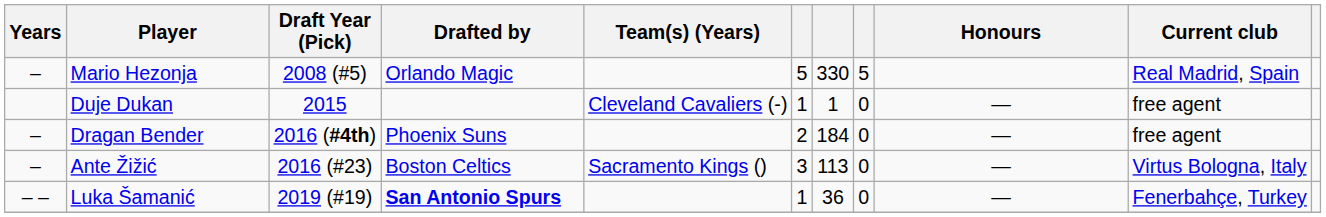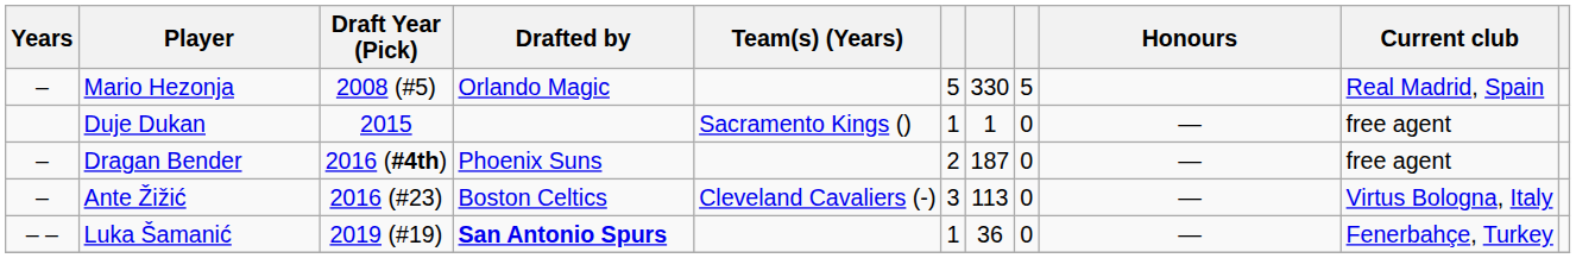 <table class="wikitable sortable" style="font-size:95%">
 <tr>
 <th scope="col">Years</th>
 <th scope="col" width="150px">Player</th>
 <th scope="col" width="80px">Draft Year (Pick)</th>
 <th scope="col" width="150px">Drafted by</th>
 <th scope="col">Team(s) (Years)</th>
 <th scope="col"></th>
 <th scope="col"></th>
 <th scope="col"></th>
 <th scope="col" width="190px">Honours</th>
 <th scope="col">Current club</th>
 <th scope="col" class="unsortable"></th>
 </tr>
 <tr>
 <td style="text-align:center">–</td>
 <td><a href='#'>Mario Hezonja</a></td>
 <td style="text-align:center"><a href='#'>2008</a> (#5)</td>
 <td><a href='#'>Orlando Magic</a></td>
 <td></td>
 <td style="text-align:center">5</td>
 <td style="text-align:center">330</td>
 <td style="text-align:center">5</td>
 <td></td>
 <td><a href='#'>Real Madrid</a>, <a href='#'>Spain</a></td>
 <td align="center"></td>
 </tr>
 <tr>
 <td style="text-align:center"></td>
 <td><a href='#'>Duje Dukan</a></td>
 <td style="text-align:center"><a href='#'>2015</a></td>
 <td></td>
-<td><a href='#'>Cleveland Cavaliers</a> (-)</td>
+<td><a href='#'>Sacramento Kings</a> ()</td>
 <td style="text-align:center">1</td>
 <td style="text-align:center">1</td>
 <td style="text-align:center">0</td>
 <td style="text-align:center">—</td>
 <td>free agent</td>
 <td align="center"></td>
 </tr>
 <tr>
 <td style="text-align:center">–</td>
 <td><a href='#'>Dragan Bender</a></td>
 <td style="text-align:center"><a href='#'>2016</a> (<strong>#4th</strong>)</td>
 <td><a href='#'>Phoenix Suns</a></td>
 <td></td>
 <td style="text-align:center">2</td>
-<td style="text-align:center">184</td>
+<td style="text-align:center">187</td>
 <td style="text-align:center">0</td>
 <td style="text-align:center">—</td>
 <td>free agent</td>
 <td align="center"></td>
 </tr>
 <tr>
 <td style="text-align:center">–</td>
 <td><a href='#'>Ante Žižić</a></td>
 <td style="text-align:center"><a href='#'>2016</a> (#23)</td>
 <td><a href='#'>Boston Celtics</a></td>
-<td><a href='#'>Sacramento Kings</a> ()</td>
+<td><a href='#'>Cleveland Cavaliers</a> (-)</td>
 <td style="text-align:center">3</td>
 <td style="text-align:center">113</td>
 <td style="text-align:center">0</td>
 <td style="text-align:center">—</td>
 <td><a href='#'>Virtus Bologna</a>, <a href='#'>Italy</a></td>
 <td align="center"></td>
 </tr>
 <tr>
 <td style="text-align:center">– –</td>
 <td><a href='#'>Luka Šamanić</a></td>
 <td style="text-align:center"><a href='#'>2019</a> (#19)</td>
 <td><strong><a href='#'>San Antonio Spurs</a></strong></td>
 <td></td>
 <td style="text-align:center">1</td>
 <td style="text-align:center">36</td>
 <td style="text-align:center">0</td>
 <td style="text-align:center">—</td>
 <td><a href='#'>Fenerbahçe</a>, <a href='#'>Turkey</a></td>
 <td align="center"></td>
 </tr>
 <tr>
 </tr>
 </table>
